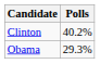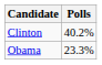 <table class="wikitable sortable floatright">
 <tr>
 <th>Candidate</th>
 <th>Polls</th>
 </tr>
 <tr>
 <td><a href='#'>Clinton</a></td>
 <td>40.2%</td>
 </tr>
 <tr>
 <td><a href='#'>Obama</a></td>
-<td>29.3%</td>
+<td>23.3%</td>
 </tr>
 </table>
